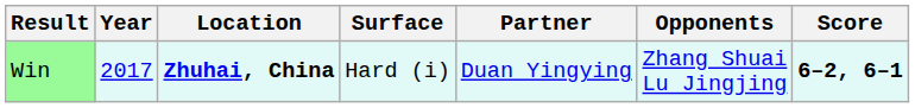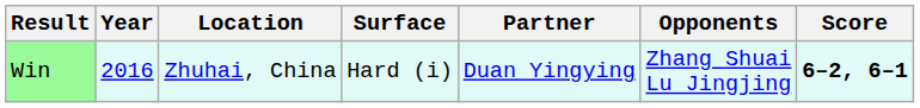 <table class="sortable wikitable">
 <tr>
 <th>Result</th>
 <th>Year</th>
 <th>Location</th>
 <th>Surface</th>
 <th>Partner</th>
 <th>Opponents</th>
 <th class="unsortable">Score</th>
 </tr>
 <tr bgcolor=#e2faf7>
 <td bgcolor="98FB98">Win</td>
-<td><a href='#'>2017</a></td>
-<td><strong><a href='#'>Zhuhai</a>, China</strong></td>
+<td><a href='#'>2016</a></td>
+<td><a href='#'>Zhuhai</a>, China</td>
 <td>Hard (i)</td>
 <td> <a href='#'>Duan Yingying</a></td>
 <td> <a href='#'>Zhang Shuai</a> <br>  <a href='#'>Lu Jingjing</a></td>
 <td><strong>6–2, 6–1</strong></td>
 </tr>
 </table>
